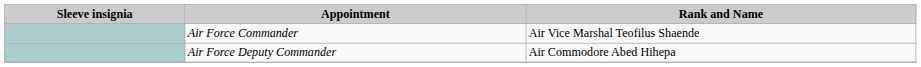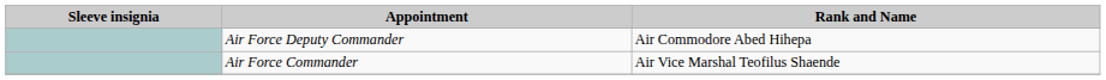 <table class="wikitable" style="width:95%; margin:0 auto;">
 <tr>
 <th style="background:#ccc;">Sleeve insignia</th>
 <th style="background:#ccc;">Appointment</th>
 <th style="background:#ccc;">Rank and Name</th>
 </tr>
 <tr>
 <td ! style="text-align:center; background:#acc;"></td>
+<td><em> Air Force Deputy Commander</em></td>
+<td>Air Commodore Abed Hihepa</td>
+</tr>
+<tr>
+<td ! style="text-align:center; background:#acc;"></td>
 <td><em> Air Force Commander </em></td>
 <td>Air Vice Marshal Teofilus Shaende</td>
 </tr>
 <tr>
-<td ! style="text-align:center; background:#acc;"></td>
-<td><em> Air Force Deputy Commander</em></td>
-<td>Air Commodore Abed Hihepa</td>
-</tr>
-<tr>
 </tr>
 </table>
